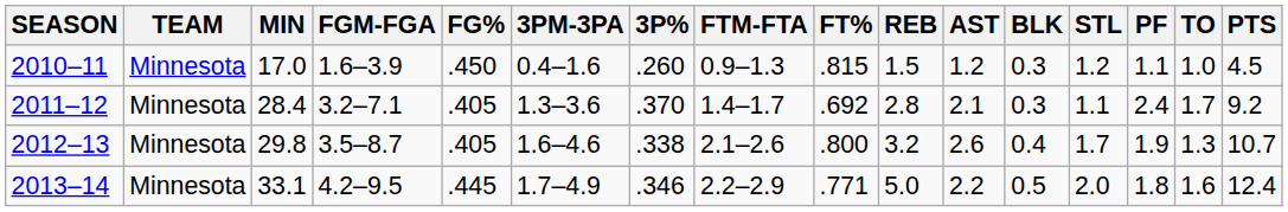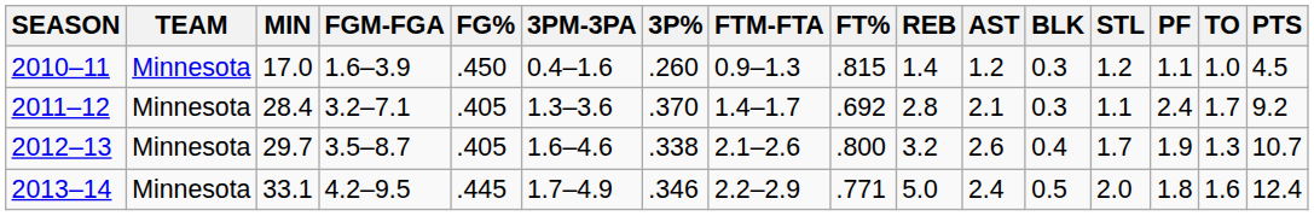 <table class="wikitable">
 <tr>
 <th>SEASON</th>
 <th>TEAM</th>
 <th>MIN</th>
 <th>FGM-FGA</th>
 <th>FG%</th>
 <th>3PM-3PA</th>
 <th>3P%</th>
 <th>FTM-FTA</th>
 <th>FT%</th>
 <th>REB</th>
 <th>AST</th>
 <th>BLK</th>
 <th>STL</th>
 <th>PF</th>
 <th>TO</th>
 <th>PTS</th>
 </tr>
 <tr>
 <td><a href='#'>2010–11</a></td>
 <td><a href='#'>Minnesota</a></td>
 <td>17.0</td>
 <td>1.6–3.9</td>
 <td>.450</td>
 <td>0.4–1.6</td>
 <td>.260</td>
 <td>0.9–1.3</td>
 <td>.815</td>
-<td>1.5</td>
+<td>1.4</td>
 <td>1.2</td>
 <td>0.3</td>
 <td>1.2</td>
 <td>1.1</td>
 <td>1.0</td>
 <td>4.5</td>
 </tr>
 <tr>
 <td><a href='#'>2011–12</a></td>
 <td>Minnesota</td>
 <td>28.4</td>
 <td>3.2–7.1</td>
 <td>.405</td>
 <td>1.3–3.6</td>
 <td>.370</td>
 <td>1.4–1.7</td>
 <td>.692</td>
 <td>2.8</td>
 <td>2.1</td>
 <td>0.3</td>
 <td>1.1</td>
 <td>2.4</td>
 <td>1.7</td>
 <td>9.2</td>
 </tr>
 <tr>
 <td><a href='#'>2012–13</a></td>
 <td>Minnesota</td>
-<td>29.8</td>
+<td>29.7</td>
 <td>3.5–8.7</td>
 <td>.405</td>
 <td>1.6–4.6</td>
 <td>.338</td>
 <td>2.1–2.6</td>
 <td>.800</td>
 <td>3.2</td>
 <td>2.6</td>
 <td>0.4</td>
 <td>1.7</td>
 <td>1.9</td>
 <td>1.3</td>
 <td>10.7</td>
 </tr>
 <tr>
 <td><a href='#'>2013–14</a></td>
 <td>Minnesota</td>
 <td>33.1</td>
 <td>4.2–9.5</td>
 <td>.445</td>
 <td>1.7–4.9</td>
 <td>.346</td>
 <td>2.2–2.9</td>
 <td>.771</td>
 <td>5.0</td>
-<td>2.2</td>
+<td>2.4</td>
 <td>0.5</td>
 <td>2.0</td>
 <td>1.8</td>
 <td>1.6</td>
 <td>12.4</td>
 </tr>
 </table>
